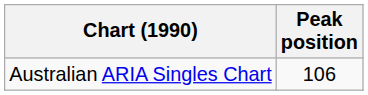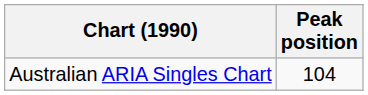 <table class="wikitable sortable">
 <tr>
 <th>Chart (1990)</th>
 <th>Peak<br>position</th>
 </tr>
 <tr>
 <td>Australian <a href='#'>ARIA Singles Chart</a></td>
-<td style="text-align:center;">106</td>
+<td style="text-align:center;">104</td>
 </tr>
 </table>
